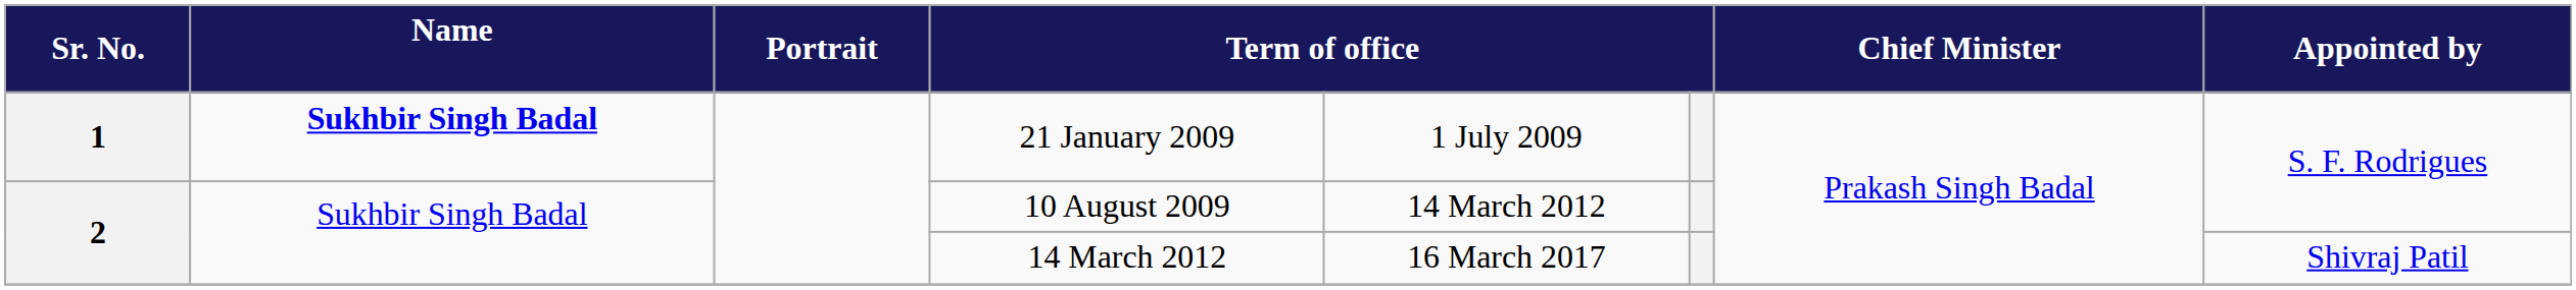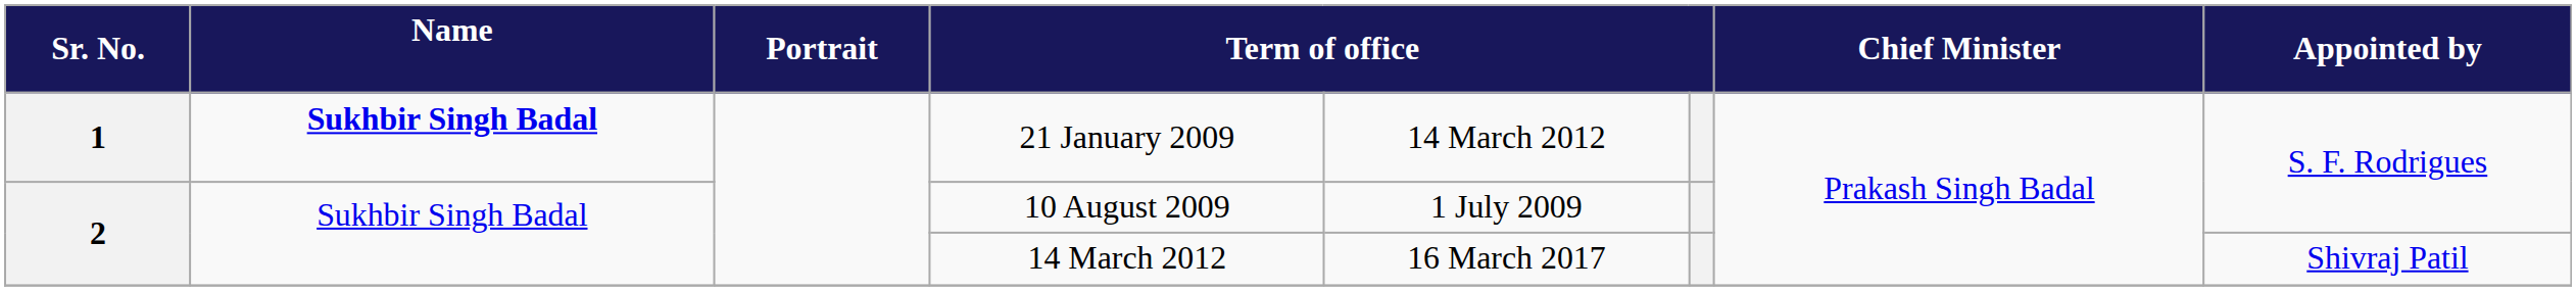 <table class="wikitable" style="width:100%; text-align:center">
 <tr>
 <th style="background-color:#18175b;color:white">Sr. No.</th>
 <th style="background-color:#18175b;color:white">Name<br><br></th>
 <th style="background-color:#18175b;color:white">Portrait</th>
 <th style="background-color:#18175b;color:white" colspan=3>Term of office</th>
 <th style="background-color:#18175b;color:white">Chief Minister</th>
 <th style="background-color:#18175b;color:white">Appointed by</th>
 </tr>
 <tr>
 <th>1</th>
 <td><strong><a href='#'>Sukhbir Singh Badal</a><br><br></strong></td>
 <td rowspan="3"></td>
 <td>21 January 2009</td>
-<td>1 July 2009</td>
+<td>14 March 2012</td>
 <th></th>
 <td rowspan="3"><a href='#'>Prakash Singh Badal</a></td>
 <td rowspan="2"><a href='#'>S. F. Rodrigues</a></td>
 </tr>
 <tr>
 <th rowspan=2>2</th>
 <td rowspan=2><a href='#'>Sukhbir Singh Badal</a><br><br></td>
 <td>10 August 2009</td>
-<td>14 March 2012</td>
+<td>1 July 2009</td>
 <th></th>
 </tr>
 <tr>
 <td>14 March 2012</td>
 <td>16 March 2017</td>
 <th></th>
 <td><a href='#'>Shivraj Patil</a></td>
 </tr>
 <tr>
 </tr>
 </table>
